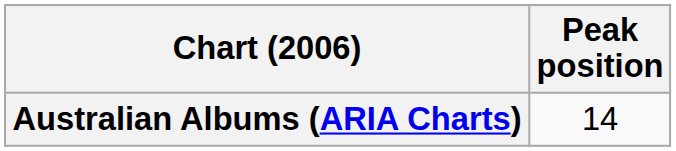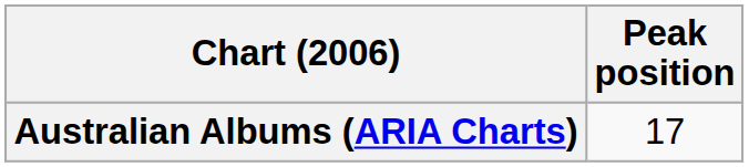 <table class="wikitable sortable plainrowheaders" style="text-align:center">
 <tr>
 <th scope="col">Chart (2006)</th>
 <th scope="col">Peak<br>position</th>
 </tr>
 <tr>
 <th scope="row">Australian Albums (<a href='#'>ARIA Charts</a>)</th>
-<td>14</td>
+<td>17</td>
 </tr>
 </table>
